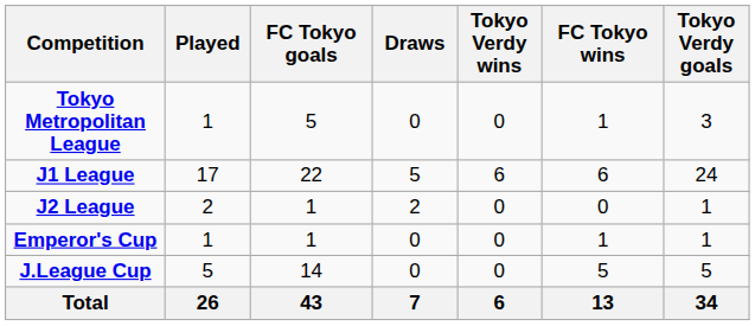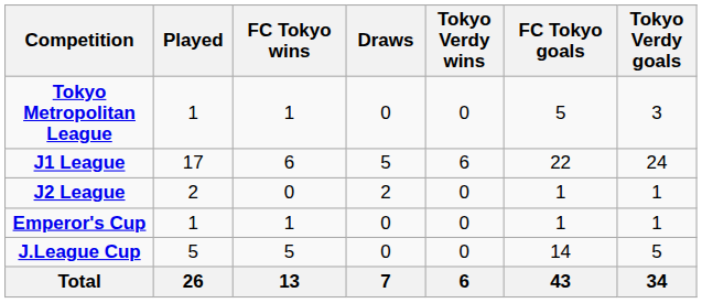 <table class="wikitable" style="text-align:center">
 <tr>
 <th width="120">Competition</th>
 <th width="60">Played</th>
-<th width="90">FC Tokyo goals</th>
+<th width="90">FC Tokyo wins</th>
 <th width="60">Draws</th>
 <th width="60">Tokyo Verdy wins</th>
-<th width="90">FC Tokyo wins</th>
+<th width="90">FC Tokyo goals</th>
 <th width="60">Tokyo Verdy goals</th>
 </tr>
 <tr>
 <td><strong><a href='#'>Tokyo Metropolitan League</a></strong></td>
 <td>1</td>
-<td>5</td>
+<td>1</td>
 <td>0</td>
 <td>0</td>
-<td>1</td>
+<td>5</td>
 <td>3</td>
 </tr>
 <tr>
 <td><strong><a href='#'>J1 League</a></strong></td>
 <td>17</td>
-<td>22</td>
+<td>6</td>
 <td>5</td>
 <td>6</td>
-<td>6</td>
+<td>22</td>
 <td>24</td>
 </tr>
 <tr>
 <td><strong><a href='#'>J2 League</a></strong></td>
 <td>2</td>
-<td>1</td>
+<td>0</td>
 <td>2</td>
 <td>0</td>
-<td>0</td>
+<td>1</td>
 <td>1</td>
 </tr>
 <tr>
 <td><strong><a href='#'>Emperor's Cup</a></strong></td>
 <td>1</td>
 <td>1</td>
 <td>0</td>
 <td>0</td>
 <td>1</td>
 <td>1</td>
 </tr>
 <tr>
 <td><strong><a href='#'>J.League Cup</a></strong></td>
 <td>5</td>
-<td>14</td>
+<td>5</td>
 <td>0</td>
 <td>0</td>
-<td>5</td>
+<td>14</td>
 <td>5</td>
 </tr>
 <tr bgcolor=#EEEEEE>
 <th>Total</th>
 <th>26</th>
-<th>43</th>
+<th>13</th>
 <th>7</th>
 <th>6</th>
-<th>13</th>
+<th>43</th>
 <th>34</th>
 </tr>
 </table>
